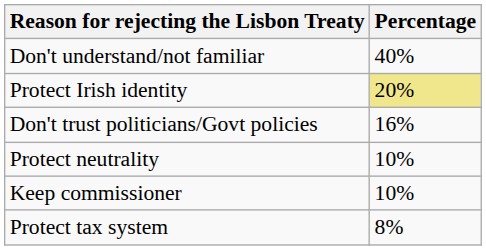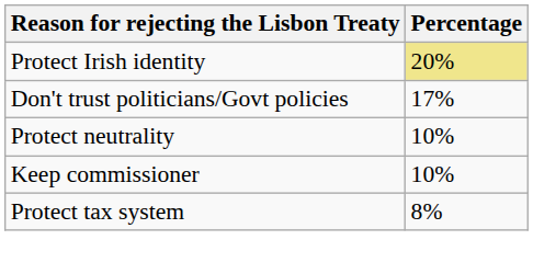 <table class="wikitable sortable">
 <tr>
 <th>Reason for rejecting the Lisbon Treaty</th>
 <th>Percentage</th>
-</tr>
-<tr>
-<td>Don't understand/not familiar</td>
-<td>40%</td>
 </tr>
 <tr>
 <td>Protect Irish identity</td>
 <td style="background: khaki;">20%</td>
 </tr>
 <tr>
 <td>Don't trust politicians/Govt policies</td>
-<td>16%</td>
+<td>17%</td>
 </tr>
 <tr>
 <td>Protect neutrality</td>
 <td>10%</td>
 </tr>
 <tr>
 <td>Keep commissioner</td>
 <td>10%</td>
 </tr>
 <tr>
 <td>Protect tax system</td>
 <td>8%</td>
 </tr>
 </table>
